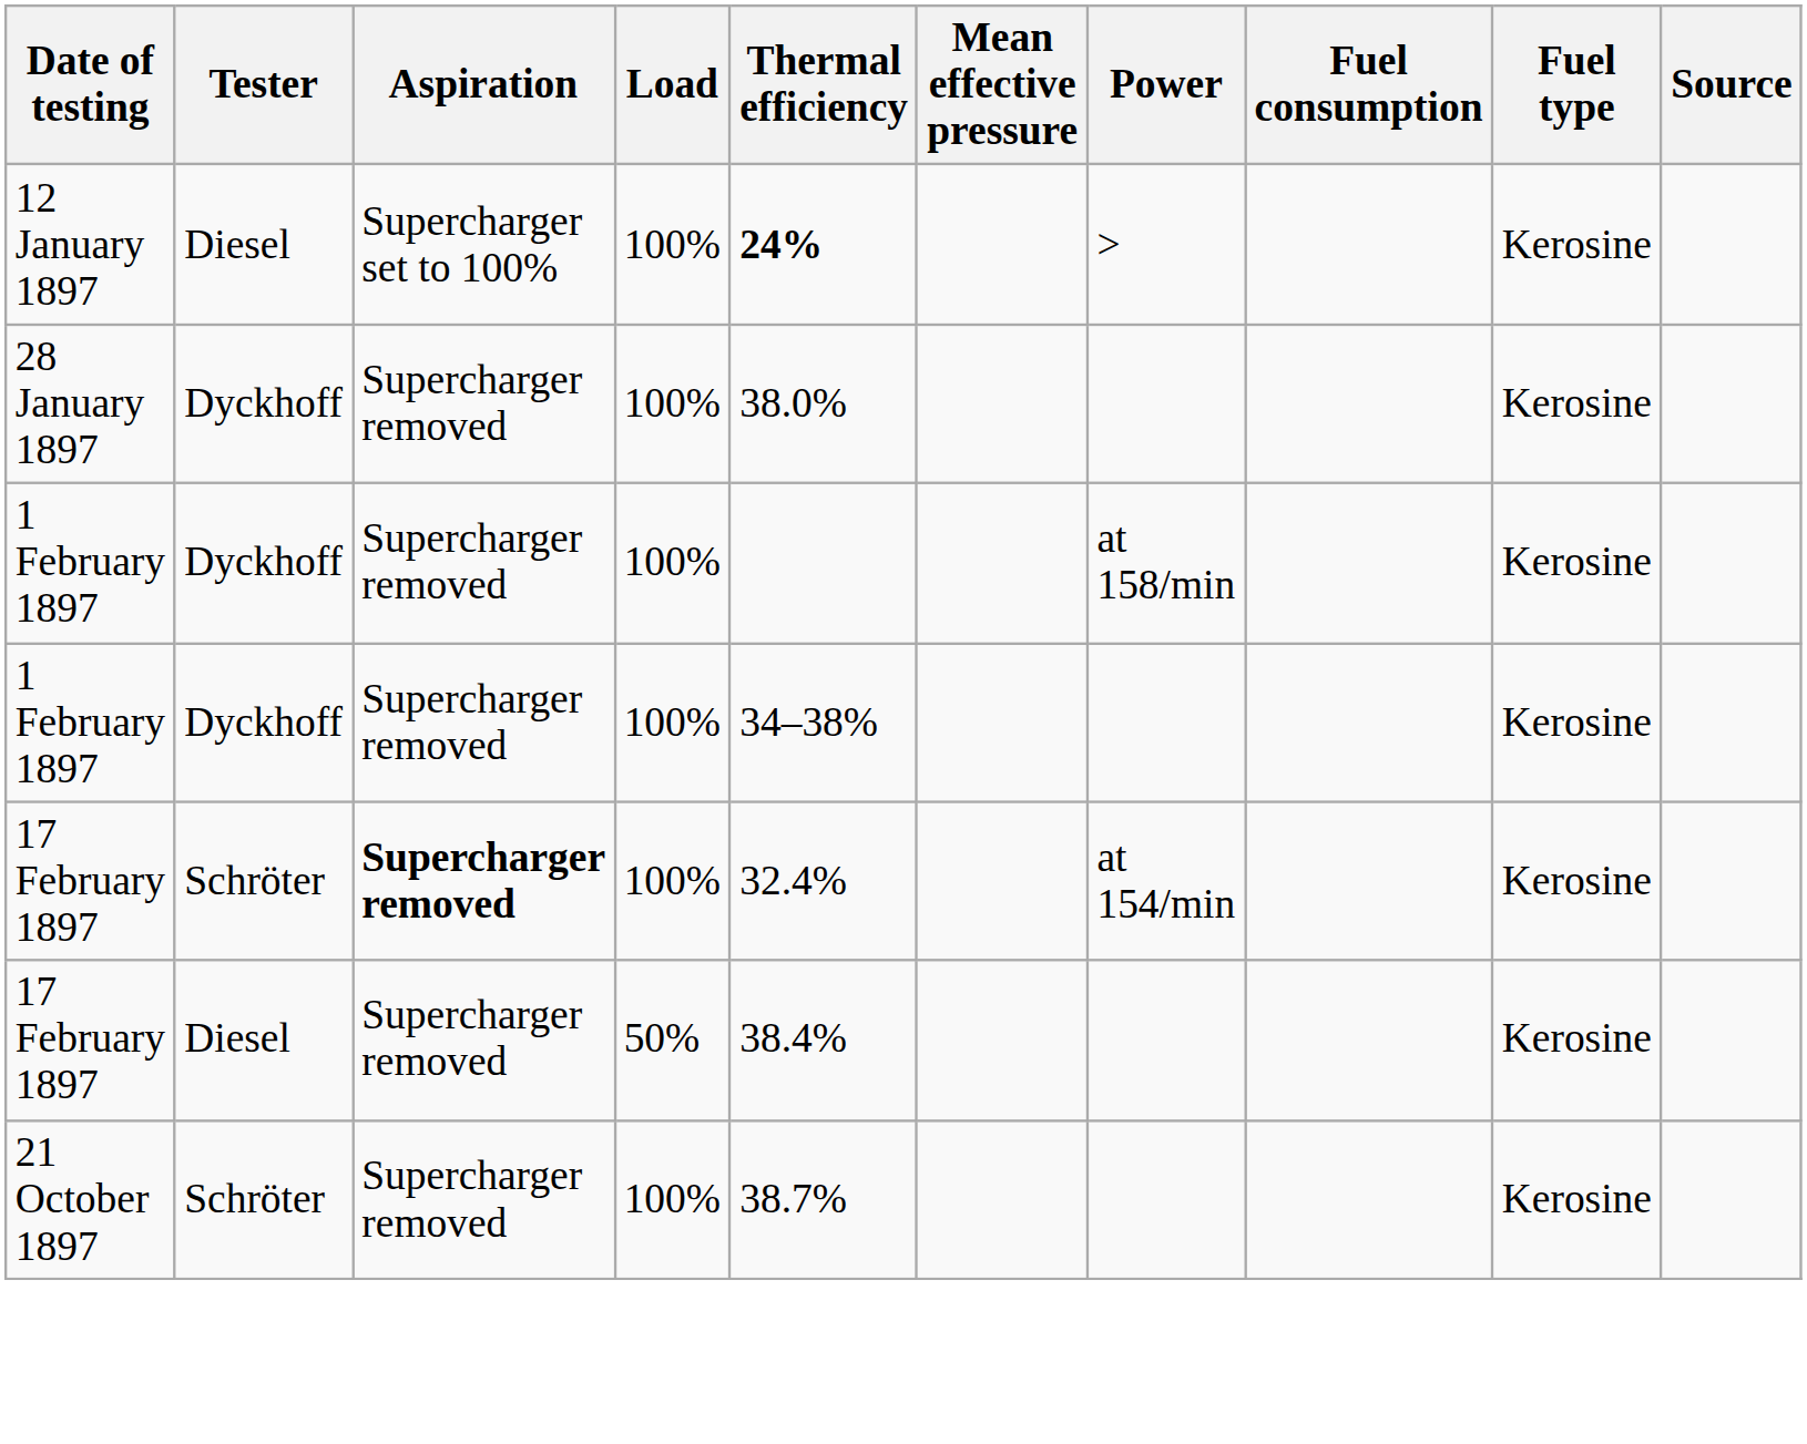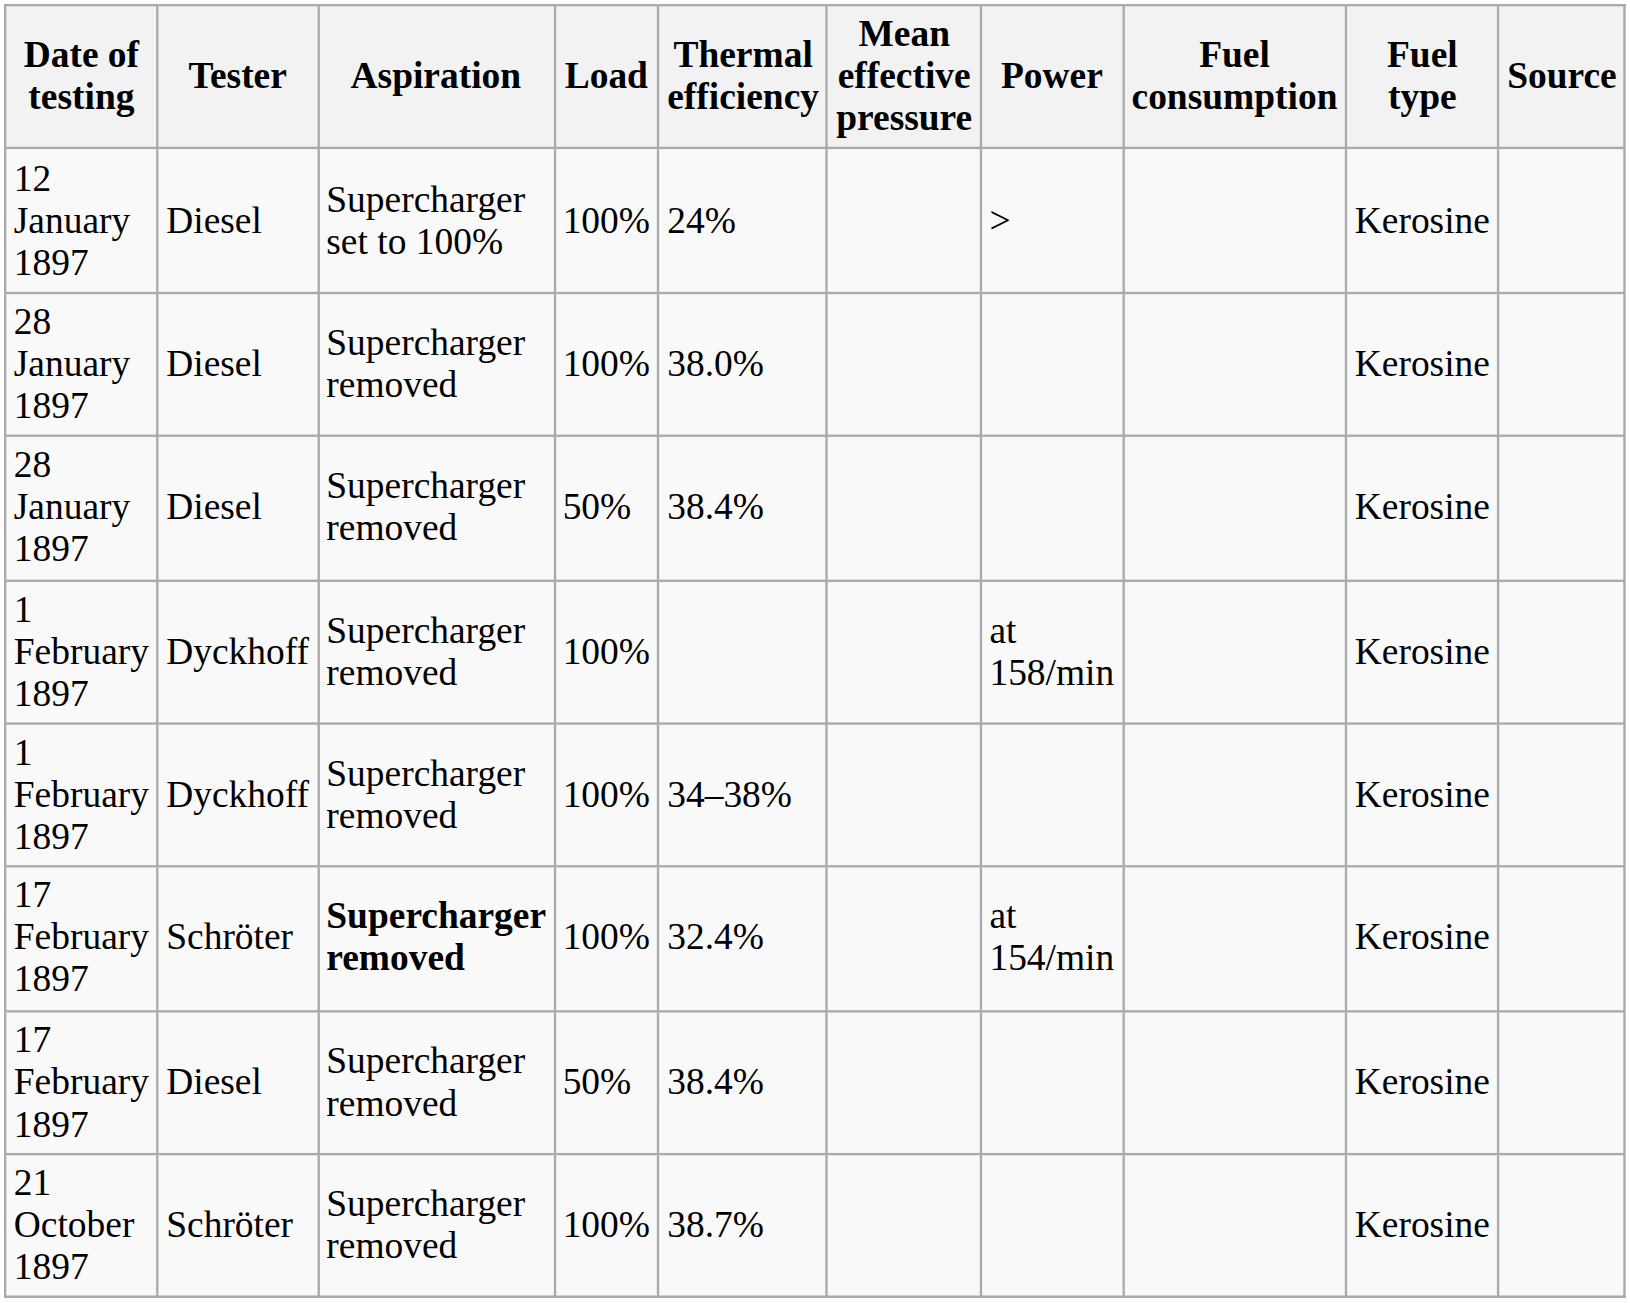 <table class="wikitable">
 <tr>
 <th>Date of testing</th>
 <th>Tester</th>
 <th>Aspiration</th>
 <th>Load</th>
 <th>Thermal efficiency</th>
 <th>Mean effective pressure</th>
 <th>Power</th>
 <th>Fuel consumption</th>
 <th>Fuel type</th>
 <th>Source</th>
 </tr>
 <tr>
 <td>12 January 1897</td>
 <td>Diesel</td>
 <td>Supercharger set to 100%</td>
 <td>100%</td>
-<td><strong>24%</strong></td>
+<td>24%</td>
 <td></td>
 <td>></td>
 <td></td>
 <td>Kerosine</td>
 <td></td>
 </tr>
 <tr>
 <td>28 January 1897</td>
-<td>Dyckhoff</td>
+<td>Diesel</td>
 <td>Supercharger removed</td>
 <td>100%</td>
 <td>38.0%</td>
+<td></td>
+<td></td>
+<td></td>
+<td>Kerosine</td>
+<td></td>
+</tr>
+<tr>
+<td>28 January 1897</td>
+<td>Diesel</td>
+<td>Supercharger removed</td>
+<td>50%</td>
+<td>38.4%</td>
 <td></td>
 <td></td>
 <td></td>
 <td>Kerosine</td>
 <td></td>
 </tr>
 <tr>
 <td>1 February 1897</td>
 <td>Dyckhoff</td>
 <td>Supercharger removed</td>
 <td>100%</td>
 <td></td>
 <td></td>
 <td> at 158/min</td>
 <td></td>
 <td>Kerosine</td>
 <td></td>
 </tr>
 <tr>
 <td>1 February 1897</td>
 <td>Dyckhoff</td>
 <td>Supercharger removed</td>
 <td>100%</td>
 <td>34–38%</td>
 <td></td>
 <td></td>
 <td></td>
 <td>Kerosine</td>
 <td></td>
 </tr>
 <tr>
 <td>17 February 1897</td>
 <td>Schröter</td>
 <td><strong>Supercharger removed</strong></td>
 <td>100%</td>
 <td>32.4%</td>
 <td></td>
 <td> at 154/min</td>
 <td></td>
 <td>Kerosine</td>
 <td></td>
 </tr>
 <tr>
 <td>17 February 1897</td>
 <td>Diesel</td>
 <td>Supercharger removed</td>
 <td>50%</td>
 <td>38.4%</td>
 <td></td>
 <td></td>
 <td></td>
 <td>Kerosine</td>
 <td></td>
 </tr>
 <tr>
 <td>21 October 1897</td>
 <td>Schröter</td>
 <td>Supercharger removed</td>
 <td>100%</td>
 <td>38.7%</td>
 <td></td>
 <td></td>
 <td></td>
 <td>Kerosine</td>
 <td></td>
 </tr>
 <tr>
 </tr>
 </table>
